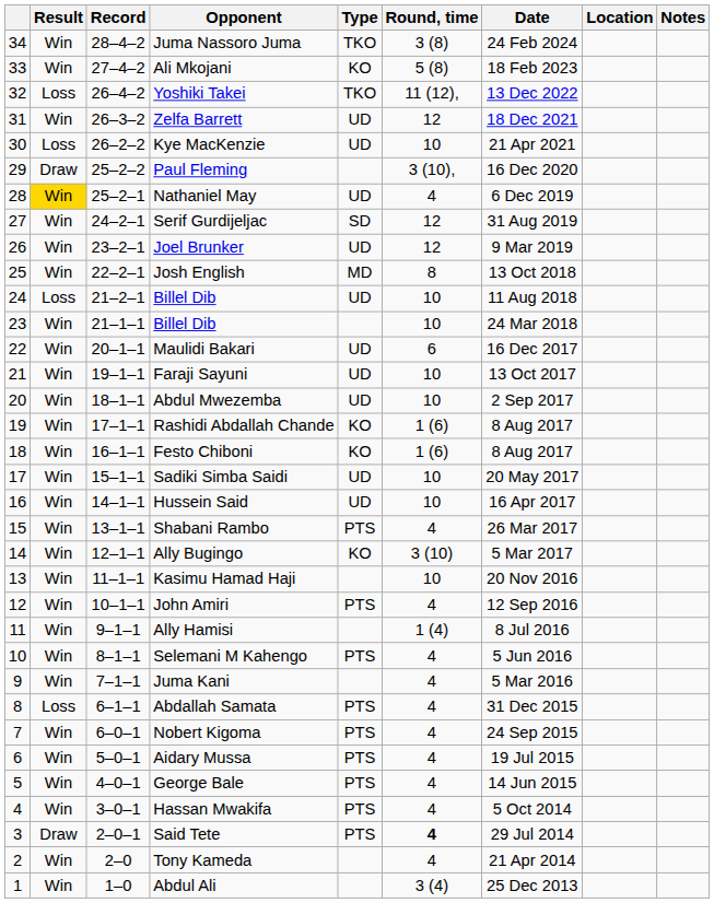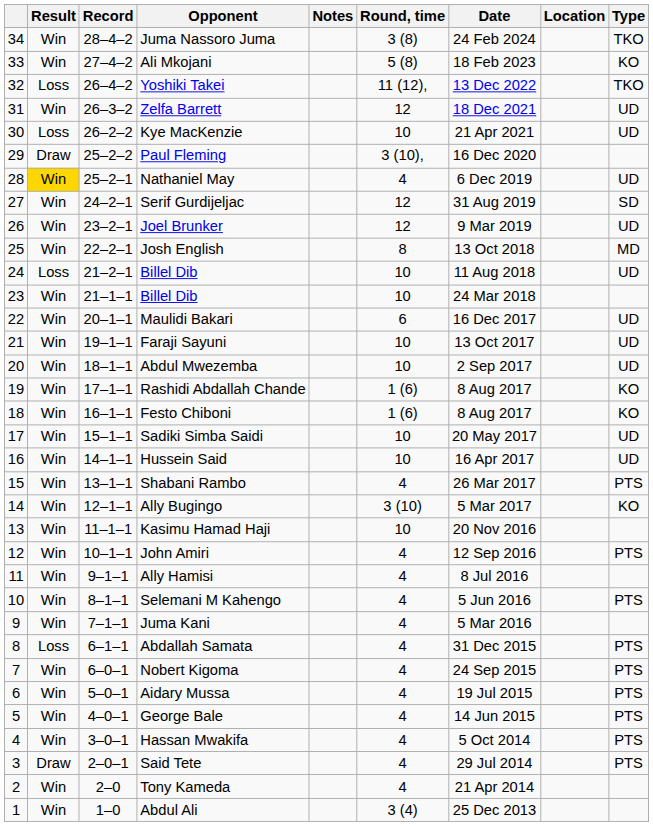 <table class="wikitable" style="text-align:center">
 <tr>
 <th></th>
 <th>Result</th>
 <th>Record</th>
 <th>Opponent</th>
-<th>Type</th>
+<th>Notes</th>
 <th>Round, time</th>
 <th>Date</th>
 <th>Location</th>
-<th>Notes</th>
+<th>Type</th>
 </tr>
 <tr>
 <td>34</td>
 <td>Win</td>
 <td>28–4–2</td>
 <td style="text-align:left;"> Juma Nassoro Juma</td>
-<td>TKO</td>
+<td></td>
 <td>3 (8)</td>
 <td>24 Feb 2024</td>
 <td align=left> </td>
-<td></td>
+<td>TKO</td>
 </tr>
 <tr>
 <td>33</td>
 <td>Win</td>
 <td>27–4–2</td>
 <td style="text-align:left;"> Ali Mkojani</td>
-<td>KO</td>
+<td></td>
 <td>5 (8)</td>
 <td>18 Feb 2023</td>
 <td align=left> </td>
-<td></td>
+<td>KO</td>
 </tr>
 <tr>
 <td>32</td>
 <td>Loss</td>
 <td>26–4–2</td>
 <td style="text-align:left;"> <a href='#'>Yoshiki Takei</a></td>
-<td>TKO</td>
+<td style="text-align:left;"></td>
 <td>11 (12), </td>
 <td><a href='#'>13 Dec 2022</a></td>
 <td align=left> </td>
-<td style="text-align:left;"></td>
+<td>TKO</td>
 </tr>
 <tr>
 <td>31</td>
 <td>Win</td>
 <td>26–3–2</td>
 <td align=left> <a href='#'>Zelfa Barrett</a></td>
-<td>UD</td>
+<td></td>
 <td>12</td>
 <td><a href='#'>18 Dec 2021</a></td>
 <td align=left> </td>
-<td></td>
+<td>UD</td>
 </tr>
 <tr>
 <td>30</td>
 <td>Loss</td>
 <td>26–2–2</td>
 <td align=left> Kye MacKenzie</td>
-<td>UD</td>
+<td align=left></td>
 <td>10</td>
 <td>21 Apr 2021</td>
 <td align=left> </td>
-<td align=left></td>
+<td>UD</td>
 </tr>
 <tr>
 <td>29</td>
 <td>Draw</td>
 <td>25–2–2</td>
 <td align=left> <a href='#'>Paul Fleming</a></td>
-<td></td>
+<td align=left></td>
 <td>3 (10), </td>
 <td>16 Dec 2020</td>
 <td align=left> </td>
-<td align=left></td>
+<td></td>
 </tr>
 <tr>
 <td>28</td>
 <td style="background: gold;">Win</td>
 <td>25–2–1</td>
 <td align=left> Nathaniel May</td>
-<td>UD</td>
+<td align=left></td>
 <td>4</td>
 <td>6 Dec 2019</td>
 <td align=left> </td>
-<td align=left></td>
+<td>UD</td>
 </tr>
 <tr>
 <td>27</td>
 <td>Win</td>
 <td>24–2–1</td>
 <td align=left> Serif Gurdijeljac</td>
-<td>SD</td>
+<td align=left></td>
 <td>12</td>
 <td>31 Aug 2019</td>
 <td align=left> </td>
-<td align=left></td>
+<td>SD</td>
 </tr>
 <tr>
 <td>26</td>
 <td>Win</td>
 <td>23–2–1</td>
 <td align=left> <a href='#'>Joel Brunker</a></td>
-<td>UD</td>
+<td align=left></td>
 <td>12</td>
 <td>9 Mar 2019</td>
 <td align=left> </td>
-<td align=left></td>
+<td>UD</td>
 </tr>
 <tr>
 <td>25</td>
 <td>Win</td>
 <td>22–2–1</td>
 <td align=left> Josh English</td>
-<td>MD</td>
+<td align=left></td>
 <td>8</td>
 <td>13 Oct 2018</td>
 <td align=left> </td>
-<td align=left></td>
+<td>MD</td>
 </tr>
 <tr>
 <td>24</td>
 <td>Loss</td>
 <td>21–2–1</td>
 <td align=left> <a href='#'>Billel Dib</a></td>
-<td>UD</td>
+<td align=left></td>
 <td>10</td>
 <td>11 Aug 2018</td>
 <td align=left> </td>
-<td align=left></td>
+<td>UD</td>
 </tr>
 <tr>
 <td>23</td>
 <td>Win</td>
 <td>21–1–1</td>
 <td align=left> <a href='#'>Billel Dib</a></td>
-<td></td>
+<td align=left></td>
 <td>10</td>
 <td>24 Mar 2018</td>
 <td align=left> </td>
-<td align=left></td>
+<td></td>
 </tr>
 <tr>
 <td>22</td>
 <td>Win</td>
 <td>20–1–1</td>
 <td align=left> Maulidi Bakari</td>
-<td>UD</td>
+<td align=left></td>
 <td>6</td>
 <td>16 Dec 2017</td>
 <td align=left> </td>
-<td align=left></td>
+<td>UD</td>
 </tr>
 <tr>
 <td>21</td>
 <td>Win</td>
 <td>19–1–1</td>
 <td align=left> Faraji Sayuni</td>
-<td>UD</td>
+<td align=left></td>
 <td>10</td>
 <td>13 Oct 2017</td>
 <td align=left> </td>
-<td align=left></td>
+<td>UD</td>
 </tr>
 <tr>
 <td>20</td>
 <td>Win</td>
 <td>18–1–1</td>
 <td align=left> Abdul Mwezemba</td>
-<td>UD</td>
+<td align=left></td>
 <td>10</td>
 <td>2 Sep 2017</td>
 <td align=left> </td>
-<td align=left></td>
+<td>UD</td>
 </tr>
 <tr>
 <td>19</td>
 <td>Win</td>
 <td>17–1–1</td>
 <td align=left> Rashidi Abdallah Chande</td>
-<td>KO</td>
+<td align=left></td>
 <td>1 (6)</td>
 <td>8 Aug 2017</td>
 <td align=left> </td>
-<td align=left></td>
+<td>KO</td>
 </tr>
 <tr>
 <td>18</td>
 <td>Win</td>
 <td>16–1–1</td>
 <td align=left> Festo Chiboni</td>
-<td>KO</td>
+<td align=left></td>
 <td>1 (6)</td>
 <td>8 Aug 2017</td>
 <td align=left> </td>
-<td align=left></td>
+<td>KO</td>
 </tr>
 <tr>
 <td>17</td>
 <td>Win</td>
 <td>15–1–1</td>
 <td align=left> Sadiki Simba Saidi</td>
-<td>UD</td>
+<td align=left></td>
 <td>10</td>
 <td>20 May 2017</td>
 <td align=left> </td>
-<td align=left></td>
+<td>UD</td>
 </tr>
 <tr>
 <td>16</td>
 <td>Win</td>
 <td>14–1–1</td>
 <td align=left> Hussein Said</td>
-<td>UD</td>
+<td align=left></td>
 <td>10</td>
 <td>16 Apr 2017</td>
 <td align=left> </td>
-<td align=left></td>
+<td>UD</td>
 </tr>
 <tr>
 <td>15</td>
 <td>Win</td>
 <td>13–1–1</td>
 <td align=left> Shabani Rambo</td>
-<td>PTS</td>
+<td align=left></td>
 <td>4</td>
 <td>26 Mar 2017</td>
 <td align=left> </td>
-<td align=left></td>
+<td>PTS</td>
 </tr>
 <tr>
 <td>14</td>
 <td>Win</td>
 <td>12–1–1</td>
 <td align=left> Ally Bugingo</td>
-<td>KO</td>
+<td align=left></td>
 <td>3 (10)</td>
 <td>5 Mar 2017</td>
 <td align=left> </td>
-<td align=left></td>
+<td>KO</td>
 </tr>
 <tr>
 <td>13</td>
 <td>Win</td>
 <td>11–1–1</td>
 <td align=left> Kasimu Hamad Haji</td>
-<td></td>
+<td align=left></td>
 <td>10</td>
 <td>20 Nov 2016</td>
 <td align=left> </td>
-<td align=left></td>
+<td></td>
 </tr>
 <tr>
 <td>12</td>
 <td>Win</td>
 <td>10–1–1</td>
 <td align=left> John Amiri</td>
-<td>PTS</td>
+<td align=left></td>
 <td>4</td>
 <td>12 Sep 2016</td>
 <td align=left> </td>
-<td align=left></td>
+<td>PTS</td>
 </tr>
 <tr>
 <td>11</td>
 <td>Win</td>
 <td>9–1–1</td>
 <td align=left> Ally Hamisi</td>
-<td></td>
-<td>1 (4)</td>
+<td align=left></td>
+<td>4</td>
 <td>8 Jul 2016</td>
 <td align=left> </td>
-<td align=left></td>
+<td></td>
 </tr>
 <tr>
 <td>10</td>
 <td>Win</td>
 <td>8–1–1</td>
 <td align=left> Selemani M Kahengo</td>
-<td>PTS</td>
+<td align=left></td>
 <td>4</td>
 <td>5 Jun 2016</td>
 <td align=left> </td>
-<td align=left></td>
+<td>PTS</td>
 </tr>
 <tr>
 <td>9</td>
 <td>Win</td>
 <td>7–1–1</td>
 <td align=left> Juma Kani</td>
-<td></td>
+<td align=left></td>
 <td>4</td>
 <td>5 Mar 2016</td>
 <td align=left> </td>
-<td align=left></td>
+<td></td>
 </tr>
 <tr>
 <td>8</td>
 <td>Loss</td>
 <td>6–1–1</td>
 <td align=left> Abdallah Samata</td>
-<td>PTS</td>
+<td align=left></td>
 <td>4</td>
 <td>31 Dec 2015</td>
 <td align=left> </td>
-<td align=left></td>
+<td>PTS</td>
 </tr>
 <tr>
 <td>7</td>
 <td>Win</td>
 <td>6–0–1</td>
 <td align=left> Nobert Kigoma</td>
-<td>PTS</td>
+<td align=left></td>
 <td>4</td>
 <td>24 Sep 2015</td>
 <td align=left> </td>
-<td align=left></td>
+<td>PTS</td>
 </tr>
 <tr>
 <td>6</td>
 <td>Win</td>
 <td>5–0–1</td>
 <td align=left> Aidary Mussa</td>
-<td>PTS</td>
+<td align=left></td>
 <td>4</td>
 <td>19 Jul 2015</td>
 <td align=left> </td>
-<td align=left></td>
+<td>PTS</td>
 </tr>
 <tr>
 <td>5</td>
 <td>Win</td>
 <td>4–0–1</td>
 <td align=left> George Bale</td>
-<td>PTS</td>
+<td align=left></td>
 <td>4</td>
 <td>14 Jun 2015</td>
 <td align=left> </td>
-<td align=left></td>
+<td>PTS</td>
 </tr>
 <tr>
 <td>4</td>
 <td>Win</td>
 <td>3–0–1</td>
 <td align=left> Hassan Mwakifa</td>
-<td>PTS</td>
+<td align=left></td>
 <td>4</td>
 <td>5 Oct 2014</td>
 <td align=left> </td>
-<td align=left></td>
+<td>PTS</td>
 </tr>
 <tr>
 <td>3</td>
 <td>Draw</td>
 <td>2–0–1</td>
 <td align=left> Said Tete</td>
-<td>PTS</td>
-<td><strong>4</strong></td>
+<td align=left></td>
+<td>4</td>
 <td>29 Jul 2014</td>
 <td align=left> </td>
-<td align=left></td>
+<td>PTS</td>
 </tr>
 <tr>
 <td>2</td>
 <td>Win</td>
 <td>2–0</td>
 <td align=left> Tony Kameda</td>
-<td></td>
+<td align=left></td>
 <td>4</td>
 <td>21 Apr 2014</td>
 <td align=left> </td>
-<td align=left></td>
+<td></td>
 </tr>
 <tr>
 <td>1</td>
 <td>Win</td>
 <td>1–0</td>
 <td align=left> Abdul Ali</td>
-<td></td>
+<td align=left></td>
 <td>3 (4)</td>
 <td>25 Dec 2013</td>
 <td align=left> </td>
-<td align=left></td>
+<td></td>
 </tr>
 </table>
